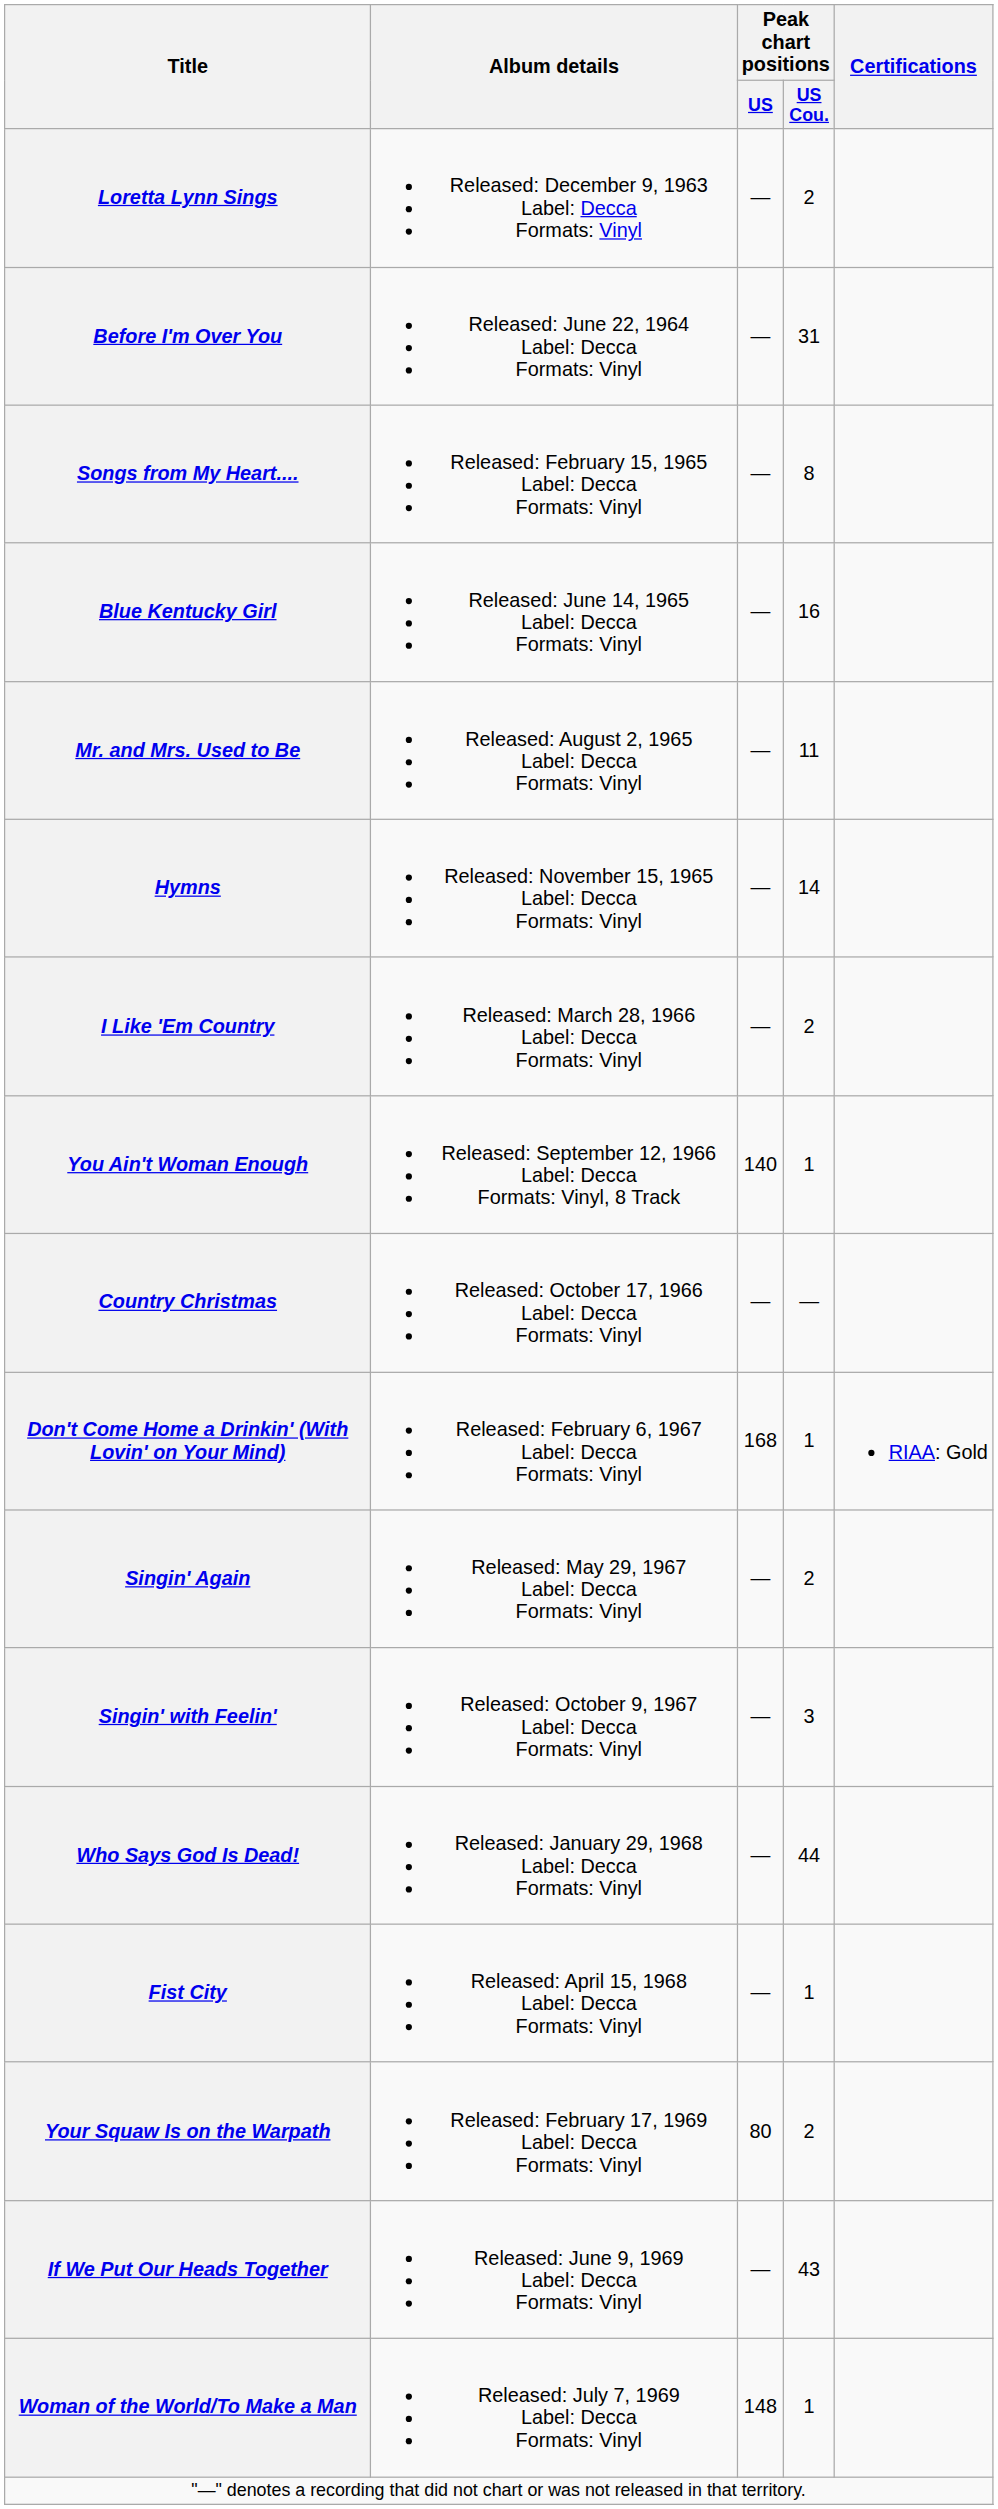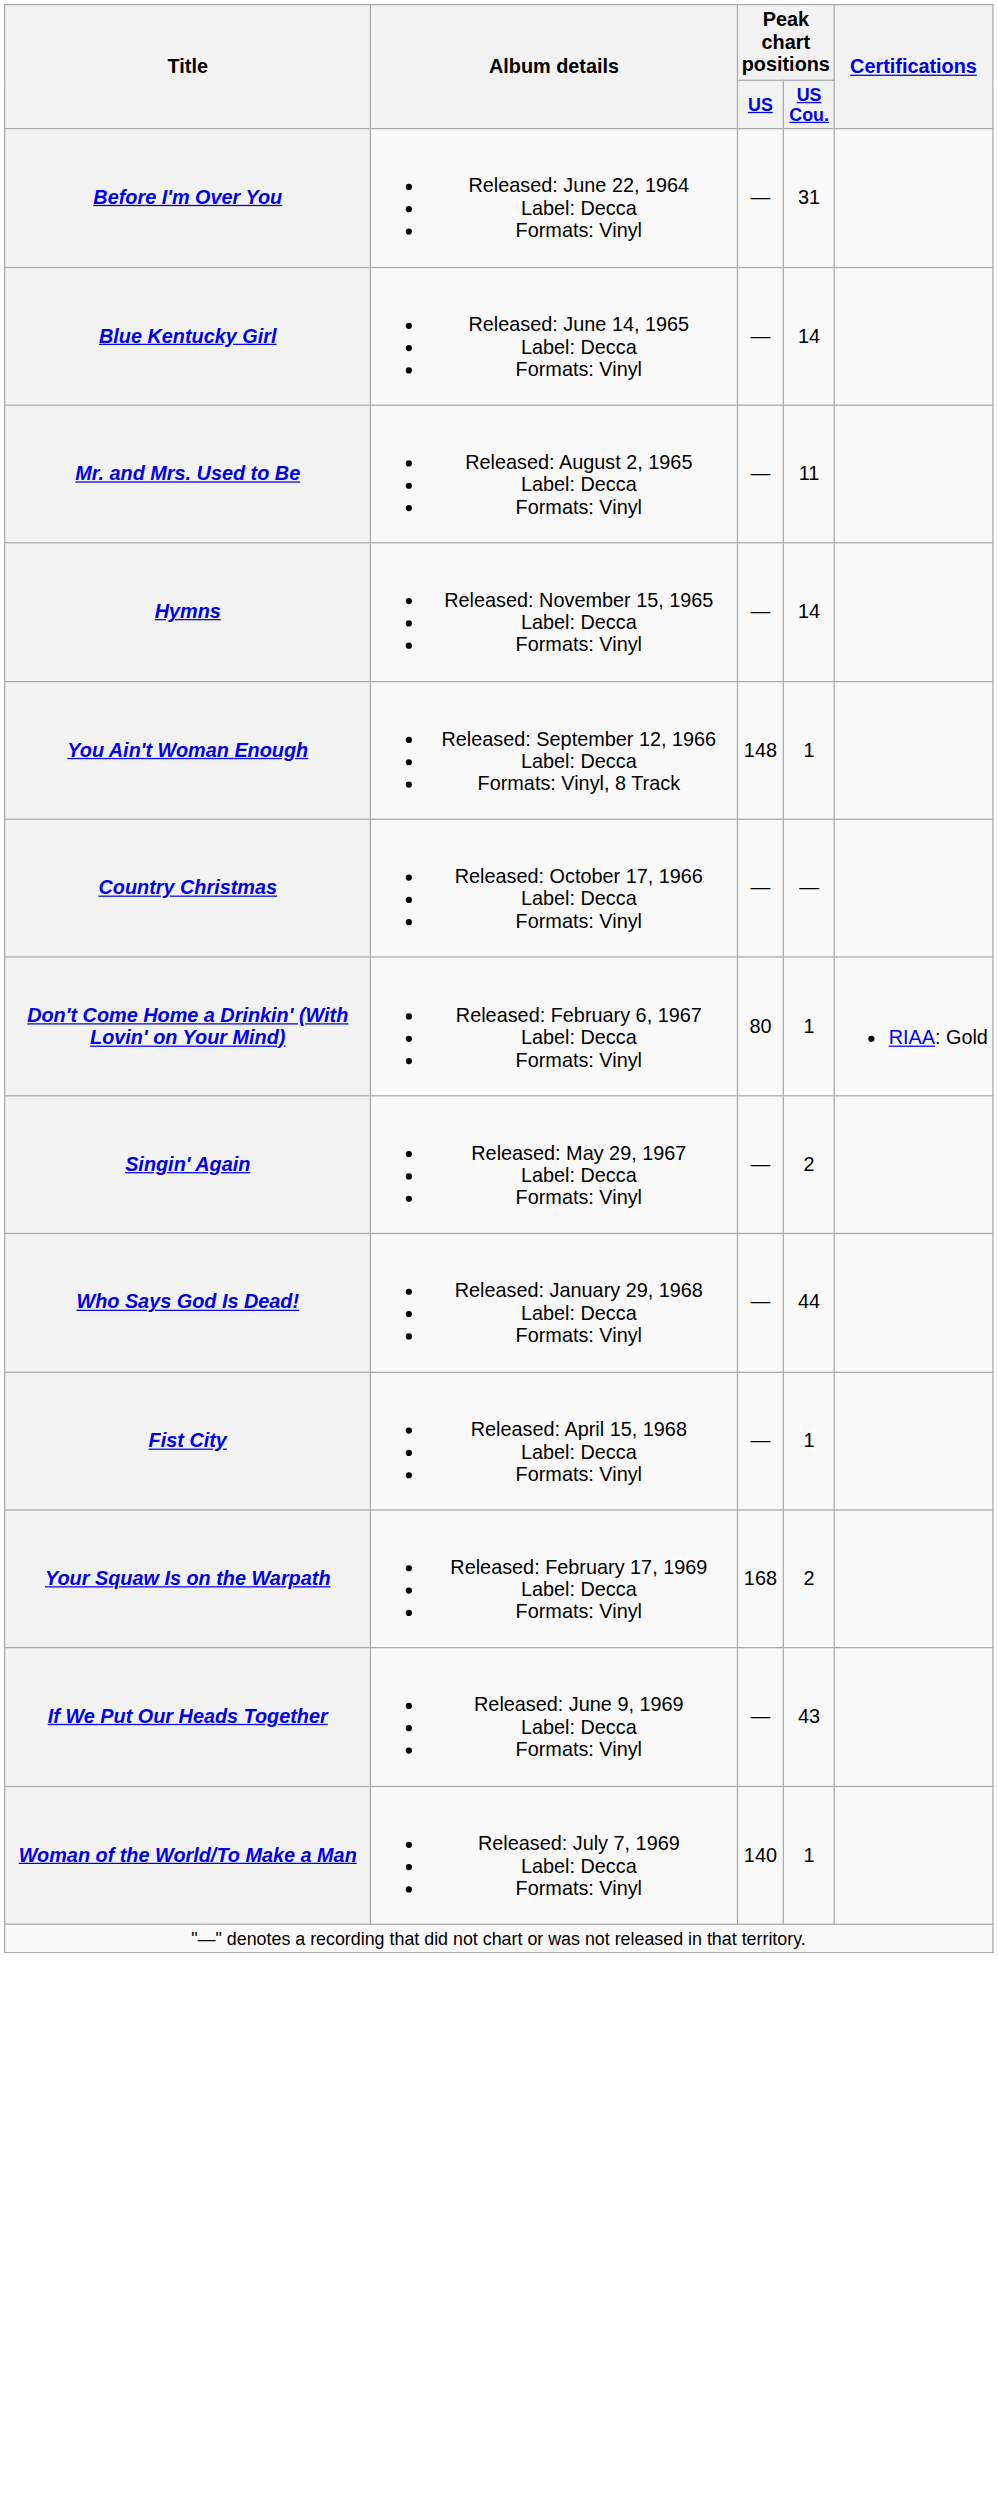 <table class="wikitable plainrowheaders" style="text-align:center;" border="1">
 <tr>
 <th scope="col" rowspan="2" style="width:18em;">Title</th>
 <th scope="col" rowspan="2" style="width:18em;">Album details</th>
 <th scope="col" colspan="2">Peak chart<br>positions</th>
 <th scope="col" rowspan="2"><a href='#'>Certifications</a></th>
 </tr>
 <tr>
 <th scope="col" style="width:2em;font-size:90%;"><a href='#'>US</a><br></th>
 <th scope="col" style="width:2em;font-size:90%;"><a href='#'>US<br>Cou.</a><br></th>
 </tr>
 <tr>
-<th scope="row"><em><a href='#'>Loretta Lynn Sings</a></em></th>
-<td><br><ul><li>Released: December 9, 1963</li><li>Label: <a href='#'>Decca</a></li><li>Formats: <a href='#'>Vinyl</a></li></ul></td>
-<td>—</td>
-<td>2</td>
-<td></td>
-</tr>
-<tr>
 <th scope="row"><em><a href='#'>Before I'm Over You</a></em></th>
 <td><br><ul><li>Released: June 22, 1964</li><li>Label: Decca</li><li>Formats: Vinyl</li></ul></td>
 <td>—</td>
 <td>31</td>
 <td></td>
 </tr>
 <tr>
-<th scope="row"><em><a href='#'>Songs from My Heart....</a></em></th>
-<td><br><ul><li>Released: February 15, 1965</li><li>Label: Decca</li><li>Formats: Vinyl</li></ul></td>
-<td>—</td>
-<td>8</td>
-<td></td>
-</tr>
-<tr>
 <th scope="row"><em><a href='#'>Blue Kentucky Girl</a></em></th>
 <td><br><ul><li>Released: June 14, 1965</li><li>Label: Decca</li><li>Formats: Vinyl</li></ul></td>
 <td>—</td>
-<td>16</td>
+<td>14</td>
 <td></td>
 </tr>
 <tr>
 <th scope="row"><em><a href='#'>Mr. and Mrs. Used to Be</a></em><br></th>
 <td><br><ul><li>Released: August 2, 1965</li><li>Label: Decca</li><li>Formats: Vinyl</li></ul></td>
 <td>—</td>
 <td>11</td>
 <td></td>
 </tr>
 <tr>
 <th scope="row"><em><a href='#'>Hymns</a></em></th>
 <td><br><ul><li>Released: November 15, 1965</li><li>Label: Decca</li><li>Formats: Vinyl</li></ul></td>
 <td>—</td>
 <td>14</td>
 <td></td>
 </tr>
 <tr>
-<th scope="row"><em><a href='#'>I Like 'Em Country</a></em></th>
-<td><br><ul><li>Released: March 28, 1966</li><li>Label: Decca</li><li>Formats: Vinyl</li></ul></td>
-<td>—</td>
-<td>2</td>
-<td></td>
-</tr>
-<tr>
 <th scope="row"><em><a href='#'>You Ain't Woman Enough</a></em></th>
 <td><br><ul><li>Released: September 12, 1966</li><li>Label: Decca</li><li>Formats: Vinyl, 8 Track</li></ul></td>
-<td>140</td>
+<td>148</td>
 <td>1</td>
 <td></td>
 </tr>
 <tr>
 <th scope="row"><em><a href='#'>Country Christmas</a></em></th>
 <td><br><ul><li>Released: October 17, 1966</li><li>Label: Decca</li><li>Formats: Vinyl</li></ul></td>
 <td>—</td>
 <td>—</td>
 <td></td>
 </tr>
 <tr>
 <th scope="row"><em><a href='#'>Don't Come Home a Drinkin' (With Lovin' on Your Mind)</a></em></th>
 <td><br><ul><li>Released: February 6, 1967</li><li>Label: Decca</li><li>Formats: Vinyl</li></ul></td>
-<td>168</td>
+<td>80</td>
 <td>1</td>
 <td><br><ul><li><a href='#'>RIAA</a>: Gold</li></ul></td>
 </tr>
 <tr>
 <th scope="row"><em><a href='#'>Singin' Again</a></em><br></th>
 <td><br><ul><li>Released: May 29, 1967</li><li>Label: Decca</li><li>Formats: Vinyl</li></ul></td>
 <td>—</td>
 <td>2</td>
-<td></td>
-</tr>
-<tr>
-<th scope="row"><em><a href='#'>Singin' with Feelin'</a></em></th>
-<td><br><ul><li>Released: October 9, 1967</li><li>Label: Decca</li><li>Formats: Vinyl</li></ul></td>
-<td>—</td>
-<td>3</td>
 <td></td>
 </tr>
 <tr>
 <th scope="row"><em><a href='#'>Who Says God Is Dead!</a></em></th>
 <td><br><ul><li>Released: January 29, 1968</li><li>Label: Decca</li><li>Formats: Vinyl</li></ul></td>
 <td>—</td>
 <td>44</td>
 <td></td>
 </tr>
 <tr>
 <th scope="row"><em><a href='#'>Fist City</a></em></th>
 <td><br><ul><li>Released: April 15, 1968</li><li>Label: Decca</li><li>Formats: Vinyl</li></ul></td>
 <td>—</td>
 <td>1</td>
 <td></td>
 </tr>
 <tr>
 <th scope="row"><em><a href='#'>Your Squaw Is on the Warpath</a></em></th>
 <td><br><ul><li>Released: February 17, 1969</li><li>Label: Decca</li><li>Formats: Vinyl</li></ul></td>
-<td>80</td>
+<td>168</td>
 <td>2</td>
 <td></td>
 </tr>
 <tr>
 <th scope="row"><em><a href='#'>If We Put Our Heads Together</a></em><br></th>
 <td><br><ul><li>Released: June 9, 1969</li><li>Label: Decca</li><li>Formats: Vinyl</li></ul></td>
 <td>—</td>
 <td>43</td>
 <td></td>
 </tr>
 <tr>
 <th scope="row"><em><a href='#'>Woman of the World/To Make a Man</a></em></th>
 <td><br><ul><li>Released: July 7, 1969</li><li>Label: Decca</li><li>Formats: Vinyl</li></ul></td>
-<td>148</td>
+<td>140</td>
 <td>1</td>
 <td></td>
 </tr>
 <tr>
 <td colspan="5" style="font-size:90%">"—" denotes a recording that did not chart or was not released in that territory.</td>
 </tr>
 <tr>
 </tr>
 </table>
